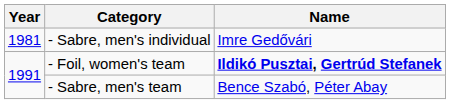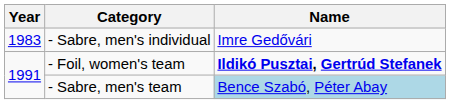 <table class="wikitable sortable" center; style="font-size:95%;">
 <tr>
 <th>Year</th>
 <th>Category</th>
 <th>Name</th>
 </tr>
 <tr>
-<td><a href='#'>1981</a></td>
+<td><a href='#'>1983</a></td>
 <td>- Sabre, men's individual</td>
 <td><a href='#'>Imre Gedővári</a></td>
 </tr>
 <tr>
 <td rowspan=2><a href='#'>1991</a></td>
 <td>- Foil, women's team</td>
 <td><strong><a href='#'>Ildikó Pusztai</a>, <a href='#'>Gertrúd Stefanek</a></strong></td>
 </tr>
 <tr>
 <td>- Sabre, men's team</td>
-<td><a href='#'>Bence Szabó</a>, <a href='#'>Péter Abay</a></td>
+<td style="background: lightblue;"><a href='#'>Bence Szabó</a>, <a href='#'>Péter Abay</a></td>
 </tr>
 </table>
